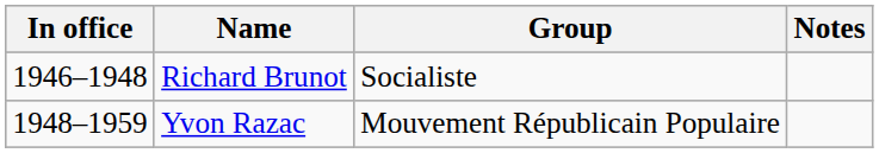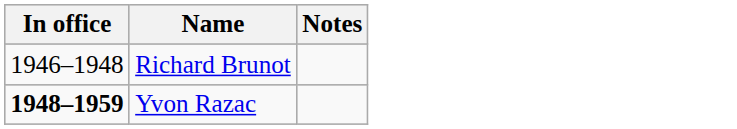 <table class="wikitable sortable">
 <tr>
 <th>In office</th>
 <th>Name</th>
-<th>Group</th>
 <th>Notes</th>
 </tr>
 <tr>
 <td>1946–1948</td>
 <td><a href='#'>Richard Brunot</a></td>
-<td>Socialiste</td>
 <td></td>
 </tr>
 <tr>
-<td>1948–1959</td>
+<td><strong>1948–1959</strong></td>
 <td><a href='#'>Yvon Razac</a></td>
-<td>Mouvement Républicain Populaire</td>
 <td></td>
 </tr>
 </table>
